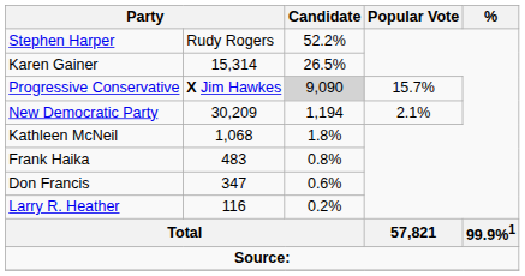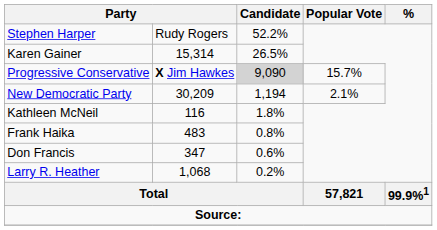 <table class="wikitable">
 <tr>
 <th colspan="2">Party</th>
 <th>Candidate</th>
 <th>Popular Vote</th>
 <th>%</th>
 </tr>
 <tr>
 <td> <a href='#'>Stephen Harper</a></td>
 <td>Rudy Rogers</td>
 <td align=center>52.2%</td>
 </tr>
 <tr>
 <td>Karen Gainer</td>
 <td align=center>15,314</td>
 <td align=center>26.5%</td>
 </tr>
 <tr>
 <td><a href='#'>Progressive Conservative</a></td>
 <td><strong>X</strong> <a href='#'>Jim Hawkes</a></td>
 <td align=center style="background: lightgrey;">9,090</td>
 <td align=center>15.7%</td>
 </tr>
 <tr>
 <td><a href='#'>New Democratic Party</a></td>
 <td align=center>30,209</td>
 <td align=center>1,194</td>
 <td align=center>2.1%</td>
 </tr>
 <tr>
 <td>Kathleen McNeil</td>
-<td align=center>1,068</td>
+<td align=center>116</td>
 <td align=center>1.8%</td>
 </tr>
 <tr>
 <td>Frank Haika</td>
 <td align=center>483</td>
 <td align=center>0.8%</td>
 </tr>
 <tr>
 <td>Don Francis</td>
 <td align=center>347</td>
 <td align=center>0.6%</td>
 </tr>
 <tr>
 <td><a href='#'>Larry R. Heather</a></td>
-<td align=center>116</td>
+<td align=center>1,068</td>
 <td align=center>0.2%</td>
 </tr>
 <tr>
 <th colspan=3>Total</th>
 <th>57,821</th>
 <th>99.9%<sup>1</sup></th>
 </tr>
 <tr>
 <td align="center" colspan=5><strong>Source:</strong> </td>
 </tr>
 <tr>
 </tr>
 </table>
